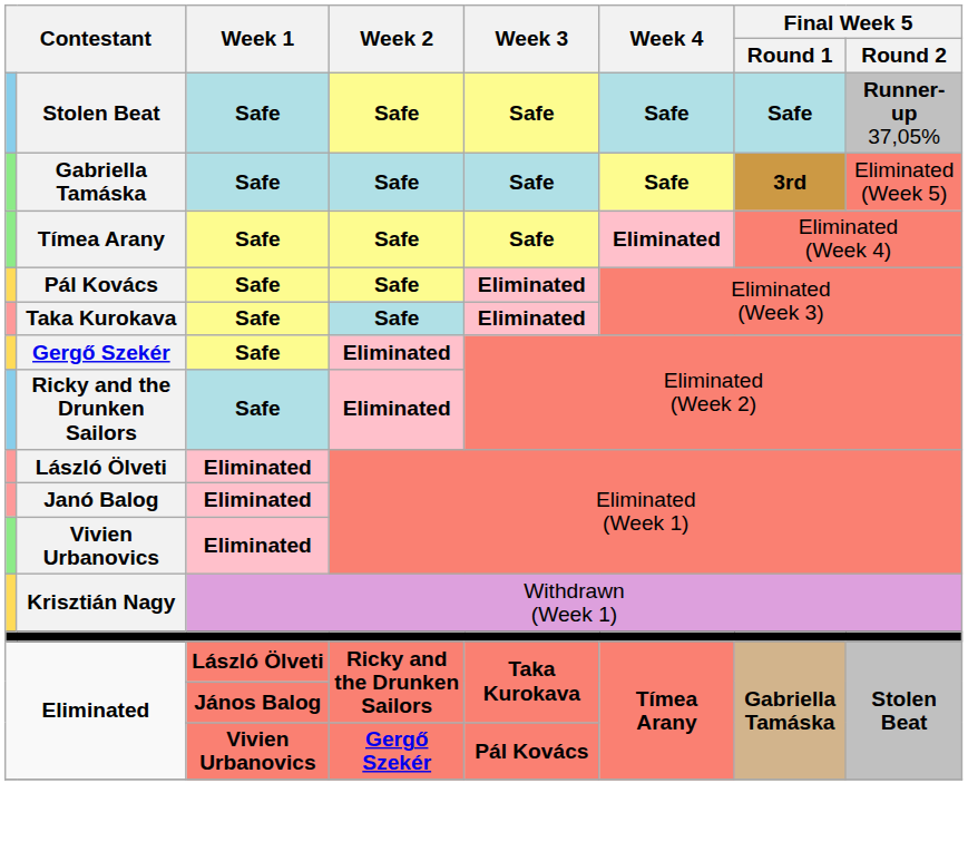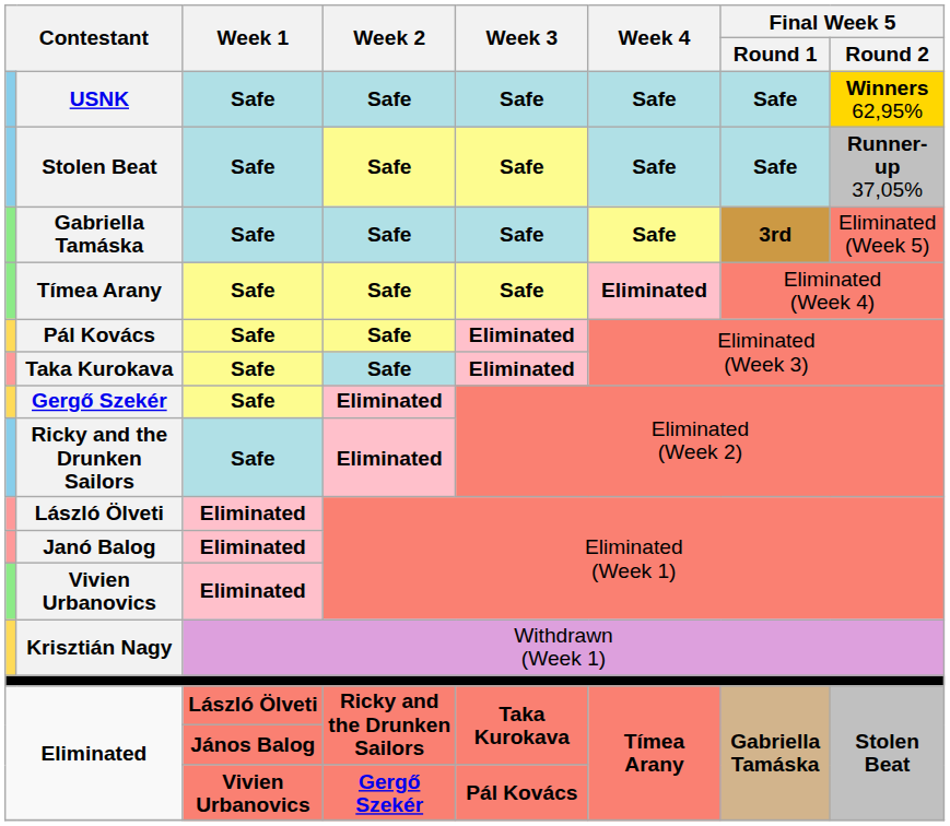 <table class="wikitable" style="text-align:center; font-size:85%">
 <tr>
 <th style="width:15%" rowspan=2  colspan=2>Contestant</th>
 <th style="width:8%" rowspan=2 scope="col">Week 1</th>
 <th style="width:8%" rowspan=2 scope="col">Week 2</th>
 <th style="width:8%" rowspan=2 scope="col">Week 3</th>
 <th style="width:8%" rowspan=2 scope="col">Week 4</th>
 <th style="width:8%" colspan=2 scope="col">Final Week 5</th>
 </tr>
 <tr>
 <th>Round 1</th>
 <th>Round 2</th>
+</tr>
+<tr>
+<th style="background:#87ceeb;"></th>
+<th><a href='#'>USNK</a></th>
+<td bgcolor="#B0E0E6"><strong>Safe</strong></td>
+<td bgcolor="#B0E0E6"><strong>Safe</strong></td>
+<td bgcolor="#B0E0E6"><strong>Safe</strong></td>
+<td bgcolor="#B0E0E6"><strong>Safe</strong></td>
+<td bgcolor="#B0E0E6"><strong>Safe</strong></td>
+<td bgcolor="gold"><strong>Winners</strong><br>62,95%</td>
 </tr>
 <tr>
 <th style="background:#87ceeb;"></th>
 <th>Stolen Beat</th>
 <td bgcolor="#B0E0E6"><strong>Safe</strong></td>
 <td bgcolor="#fdfc8f"><strong>Safe</strong></td>
 <td bgcolor="#fdfc8f"><strong>Safe</strong></td>
 <td bgcolor="#B0E0E6"><strong>Safe</strong></td>
 <td bgcolor="#B0E0E6"><strong>Safe</strong></td>
 <td bgcolor="silver"><strong>Runner-up</strong><br>37,05%</td>
 </tr>
 <tr>
 <th style="background:#8ceb87;"></th>
 <th>Gabriella Tamáska</th>
 <td bgcolor="#B0E0E6"><strong>Safe</strong></td>
 <td bgcolor="#B0E0E6"><strong>Safe</strong></td>
 <td bgcolor="#B0E0E6"><strong>Safe</strong></td>
 <td bgcolor="#fdfc8f"><strong>Safe</strong></td>
 <td bgcolor="#C94"><strong>3rd</strong></td>
 <td colspan="1" style="background:salmon;">Eliminated<br>(Week 5)</td>
 </tr>
 <tr>
 <th style="background:#8ceb87;"></th>
 <th>Tímea Arany</th>
 <td bgcolor="#fdfc8f"><strong>Safe</strong></td>
 <td bgcolor="#fdfc8f"><strong>Safe</strong></td>
 <td bgcolor="#fdfc8f"><strong>Safe</strong></td>
 <td bgcolor="pink"><strong>Eliminated</strong></td>
 <td colspan="2" style="background:salmon;">Eliminated<br>(Week 4)</td>
 </tr>
 <tr>
 <th style="background:#ffdb58"></th>
 <th>Pál Kovács</th>
 <td bgcolor="#fdfc8f"><strong>Safe</strong></td>
 <td bgcolor="#fdfc8f"><strong>Safe</strong></td>
 <td bgcolor="pink"><strong>Eliminated</strong></td>
 <td colspan="3" rowspan="2" style="background:salmon;">Eliminated<br>(Week 3)</td>
 </tr>
 <tr>
 <th style="background:#ff9999;"></th>
 <th>Taka Kurokava</th>
 <td bgcolor="#fdfc8f"><strong>Safe</strong></td>
 <td bgcolor="#B0E0E6"><strong>Safe</strong></td>
 <td bgcolor="pink"><strong>Eliminated</strong></td>
 </tr>
 <tr>
 <th style="background:#ffdb58"></th>
 <th><a href='#'>Gergő Szekér</a></th>
 <td bgcolor="#fdfc8f"><strong>Safe</strong></td>
 <td bgcolor="pink"><strong>Eliminated</strong></td>
 <td colspan="4" rowspan="2" style="background:salmon;">Eliminated<br>(Week 2)</td>
 </tr>
 <tr>
 <th style="background:#87ceeb;"></th>
 <th>Ricky and the Drunken Sailors</th>
 <td bgcolor="#B0E0E6"><strong>Safe</strong></td>
 <td bgcolor="pink"><strong>Eliminated</strong></td>
 </tr>
 <tr>
 <th style="background:#ff9999;"></th>
 <th>László Ölveti</th>
 <td bgcolor="pink"><strong>Eliminated</strong></td>
 <td colspan="5" rowspan="3" style="background:salmon;">Eliminated<br>(Week 1)</td>
 </tr>
 <tr>
 <th style="background:#ff9999;"></th>
 <th>Janó Balog</th>
 <td bgcolor="pink"><strong>Eliminated</strong></td>
 </tr>
 <tr>
 <th style="background:#8ceb87;"></th>
 <th>Vivien Urbanovics</th>
 <td bgcolor="pink"><strong>Eliminated</strong></td>
 </tr>
 <tr>
 <th style="background:#ffdb58"></th>
 <th>Krisztián Nagy</th>
 <td colspan="6" style="background:#DDA0DD;">Withdrawn<br>(Week 1)</td>
 </tr>
 <tr>
 <td style="background:#000;" colspan="8"></td>
 </tr>
 <tr>
 <td rowspan=3 colspan=2><strong>Eliminated</strong></td>
 <td style="background:salmon;"><strong>László Ölveti</strong></td>
 <td style="background:salmon;" rowspan="2"><strong>Ricky and the Drunken Sailors</strong></td>
 <td style="background:salmon;" rowspan="2"><strong>Taka Kurokava</strong></td>
 <td style="background:salmon;" rowspan="3"><strong>Tímea Arany</strong></td>
 <td style="background:tan;" rowspan="3"><strong>Gabriella Tamáska</strong></td>
 <td style="background:silver;" rowspan="3"><strong>Stolen Beat</strong></td>
 </tr>
 <tr>
 <td style="background:salmon;"><strong>János Balog</strong></td>
 </tr>
 <tr>
 <td style="background:salmon;"><strong>Vivien Urbanovics</strong></td>
 <td style="background:salmon;"><strong><a href='#'>Gergő Szekér</a></strong></td>
 <td style="background:salmon;"><strong>Pál Kovács</strong></td>
 </tr>
 <tr>
 </tr>
 </table>
